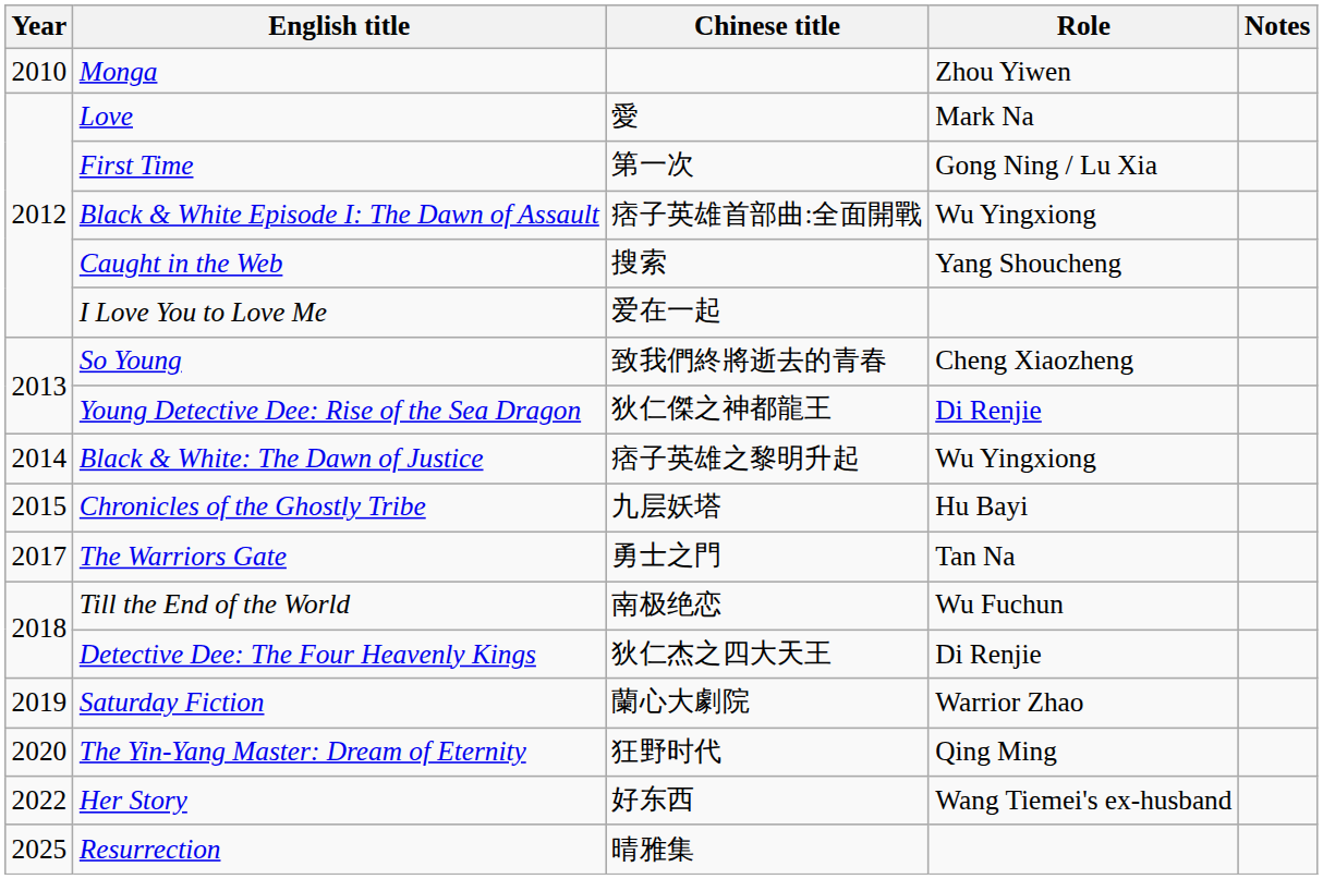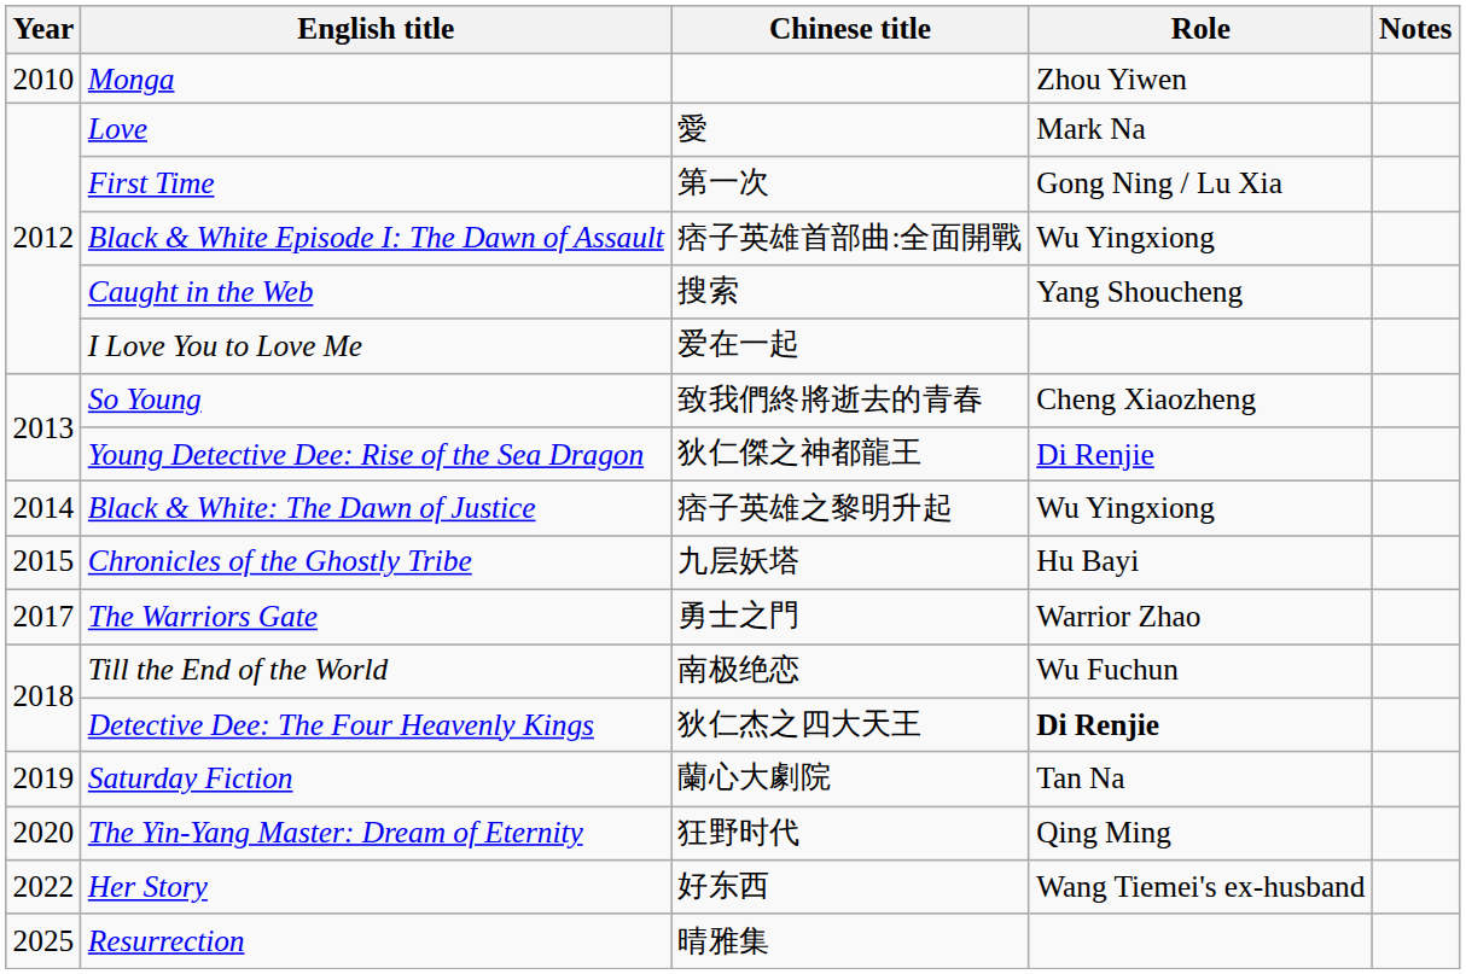 <table class="wikitable sortable">
 <tr>
 <th>Year</th>
 <th>English title</th>
 <th>Chinese title</th>
 <th>Role</th>
 <th class="unsortable">Notes</th>
 </tr>
 <tr>
 <td>2010</td>
 <td><em><a href='#'>Monga</a></em></td>
 <td></td>
 <td>Zhou Yiwen</td>
 <td></td>
 </tr>
 <tr>
 <td rowspan=5>2012</td>
 <td><em><a href='#'>Love</a></em></td>
 <td>愛</td>
 <td>Mark Na</td>
 <td></td>
 </tr>
 <tr>
 <td><em><a href='#'>First Time</a></em></td>
 <td>第一次</td>
 <td>Gong Ning / Lu Xia</td>
 <td></td>
 </tr>
 <tr>
 <td><em><a href='#'>Black & White Episode I: The Dawn of Assault</a></em></td>
 <td>痞子英雄首部曲:全面開戰</td>
 <td>Wu Yingxiong</td>
 <td></td>
 </tr>
 <tr>
 <td><em><a href='#'>Caught in the Web</a></em></td>
 <td>搜索</td>
 <td>Yang Shoucheng</td>
 <td></td>
 </tr>
 <tr>
 <td><em>I Love You to Love Me</em></td>
 <td>爱在一起</td>
 <td></td>
 <td></td>
 </tr>
 <tr>
 <td rowspan=2>2013</td>
 <td><em><a href='#'>So Young</a></em></td>
 <td>致我們終將逝去的青春</td>
 <td>Cheng Xiaozheng</td>
 <td></td>
 </tr>
 <tr>
 <td><em><a href='#'>Young Detective Dee: Rise of the Sea Dragon</a></em></td>
 <td>狄仁傑之神都龍王</td>
 <td><a href='#'>Di Renjie</a></td>
 <td></td>
 </tr>
 <tr>
 <td>2014</td>
 <td><em><a href='#'>Black & White: The Dawn of Justice</a></em></td>
 <td>痞子英雄之黎明升起</td>
 <td>Wu Yingxiong</td>
 <td></td>
 </tr>
 <tr>
 <td>2015</td>
 <td><em><a href='#'>Chronicles of the Ghostly Tribe</a></em></td>
 <td>九层妖塔</td>
 <td>Hu Bayi</td>
 <td></td>
 </tr>
 <tr>
 <td>2017</td>
 <td><em><a href='#'>The Warriors Gate</a></em></td>
 <td>勇士之門</td>
-<td>Tan Na</td>
+<td>Warrior Zhao</td>
 <td></td>
 </tr>
 <tr>
 <td rowspan=2>2018</td>
 <td><em>Till the End of the World</em></td>
 <td>南极绝恋</td>
 <td>Wu Fuchun</td>
 <td></td>
 </tr>
 <tr>
 <td><em><a href='#'>Detective Dee: The Four Heavenly Kings</a></em></td>
 <td>狄仁杰之四大天王</td>
-<td>Di Renjie</td>
+<td><strong>Di Renjie</strong></td>
 <td></td>
 </tr>
 <tr>
 <td>2019</td>
 <td><em><a href='#'>Saturday Fiction</a></em></td>
 <td>蘭心大劇院</td>
-<td>Warrior Zhao</td>
+<td>Tan Na</td>
 <td></td>
 </tr>
 <tr>
 <td>2020</td>
 <td><em><a href='#'>The Yin-Yang Master: Dream of Eternity </a></em></td>
 <td>狂野时代</td>
 <td>Qing Ming</td>
 <td></td>
 </tr>
 <tr>
 <td>2022</td>
 <td><em><a href='#'>Her Story</a></em></td>
 <td>好东西</td>
 <td>Wang Tiemei's ex-husband</td>
 <td></td>
 </tr>
 <tr>
 <td>2025</td>
 <td><em><a href='#'>Resurrection</a></em></td>
 <td>晴雅集</td>
 <td></td>
 <td></td>
 </tr>
 </table>
